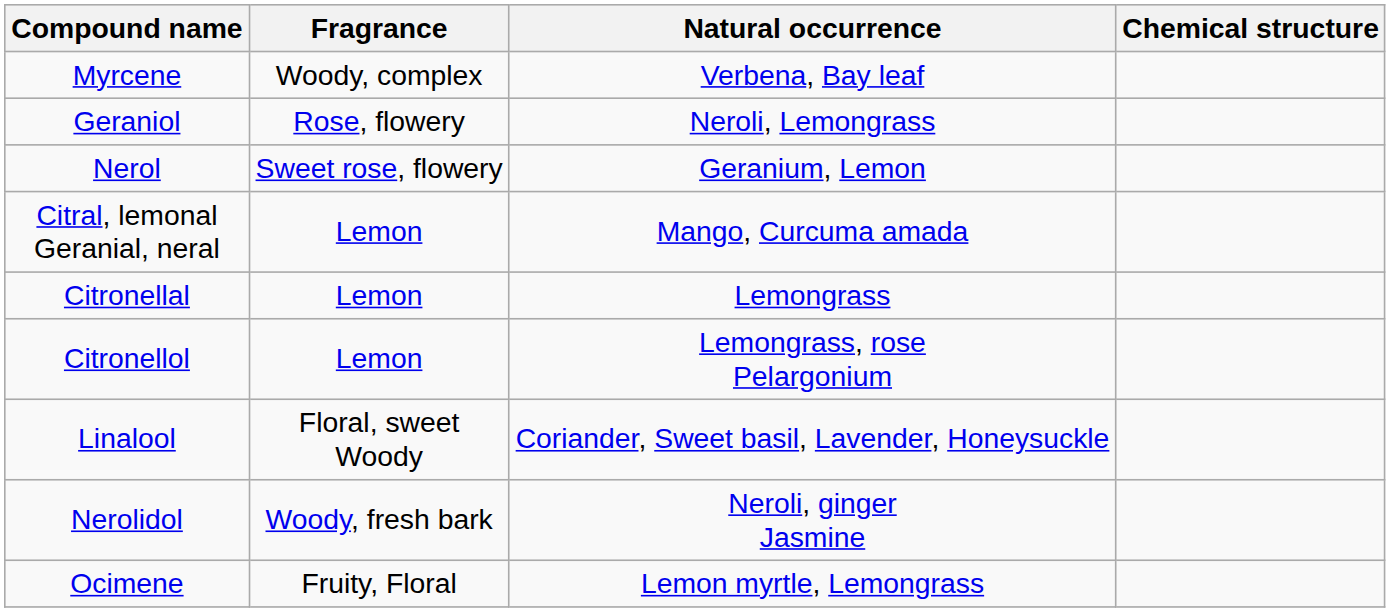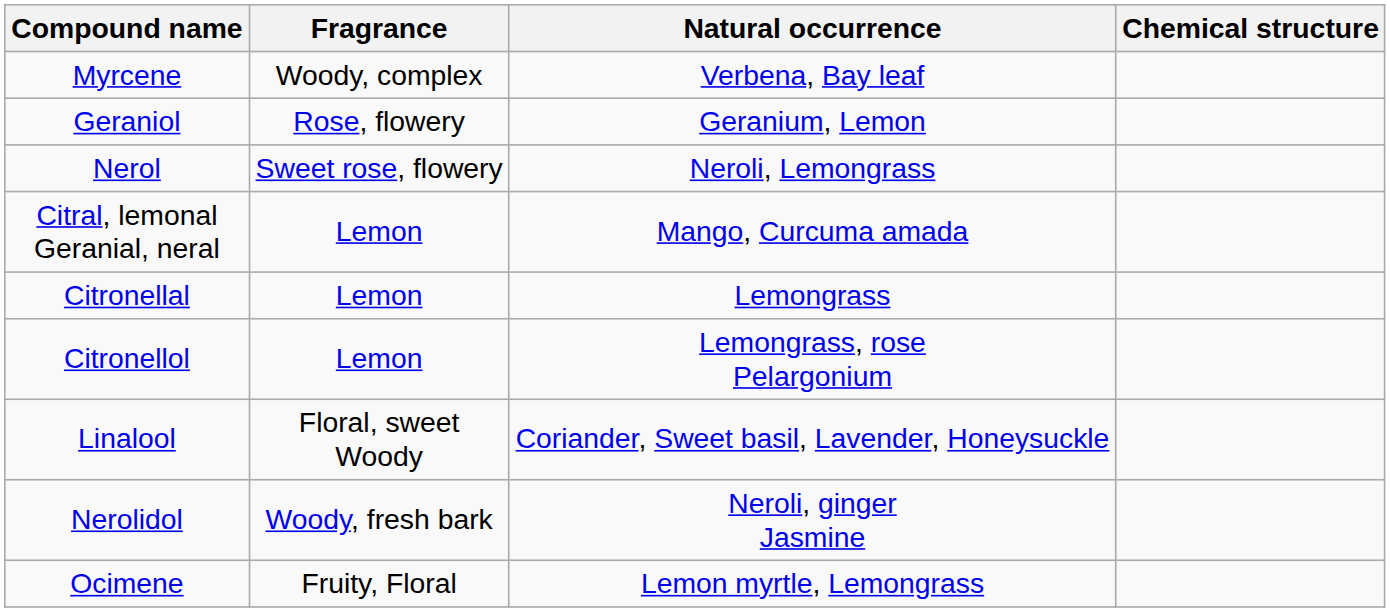 <table class="wikitable" style="font-size: 110%">
 <tr>
 <th>Compound name</th>
 <th>Fragrance</th>
 <th>Natural occurrence</th>
 <th>Chemical structure</th>
 </tr>
 <tr align=center>
 <td><a href='#'>Myrcene</a></td>
 <td>Woody, complex</td>
 <td><a href='#'>Verbena</a>, <a href='#'>Bay leaf</a></td>
 <td></td>
 </tr>
 <tr align=center>
 <td><a href='#'>Geraniol</a></td>
 <td><a href='#'>Rose</a>, flowery</td>
-<td><a href='#'>Neroli</a>, <a href='#'>Lemongrass</a></td>
+<td><a href='#'>Geranium</a>, <a href='#'>Lemon</a></td>
 <td></td>
 </tr>
 <tr align=center>
 <td><a href='#'>Nerol</a></td>
 <td><a href='#'>Sweet rose</a>, flowery</td>
-<td><a href='#'>Geranium</a>, <a href='#'>Lemon</a></td>
+<td><a href='#'>Neroli</a>, <a href='#'>Lemongrass</a></td>
 <td></td>
 </tr>
 <tr align=center>
 <td><a href='#'>Citral</a>, lemonal <br> Geranial, neral</td>
 <td><a href='#'>Lemon</a></td>
 <td><a href='#'>Mango</a>, <a href='#'>Curcuma amada</a></td>
 <td></td>
 </tr>
 <tr align=center>
 <td><a href='#'>Citronellal</a></td>
 <td><a href='#'>Lemon</a></td>
 <td><a href='#'>Lemongrass</a></td>
 <td></td>
 </tr>
 <tr align=center>
 <td><a href='#'>Citronellol</a></td>
 <td><a href='#'>Lemon</a></td>
 <td><a href='#'>Lemongrass</a>, <a href='#'>rose</a> <br> <a href='#'>Pelargonium</a></td>
 <td></td>
 </tr>
 <tr align=center>
 <td><a href='#'>Linalool</a></td>
 <td>Floral, sweet <br> Woody</td>
 <td><a href='#'>Coriander</a>, <a href='#'>Sweet basil</a>, <a href='#'>Lavender</a>, <a href='#'>Honeysuckle</a></td>
 <td></td>
 </tr>
 <tr align=center>
 <td><a href='#'>Nerolidol</a></td>
 <td><a href='#'>Woody</a>, fresh bark</td>
 <td><a href='#'>Neroli</a>, <a href='#'>ginger</a> <br> <a href='#'>Jasmine</a></td>
 <td></td>
 </tr>
 <tr align=center>
 <td><a href='#'>Ocimene</a></td>
 <td>Fruity, Floral</td>
 <td><a href='#'>Lemon myrtle</a>, <a href='#'>Lemongrass</a></td>
 <td></td>
 </tr>
 </table>
